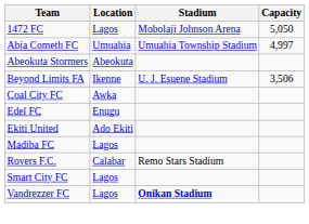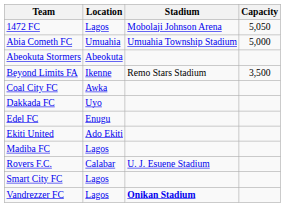 <table class="wikitable sortable">
 <tr>
 <th>Team</th>
 <th>Location</th>
 <th>Stadium</th>
 <th>Capacity</th>
 </tr>
 <tr>
 <td><a href='#'>1472 FC</a></td>
 <td><a href='#'>Lagos</a></td>
 <td><a href='#'>Mobolaji Johnson Arena</a></td>
 <td align="center">5,050</td>
 </tr>
 <tr>
 <td><a href='#'>Abia Cometh FC</a></td>
 <td><a href='#'>Umuahia</a></td>
 <td><a href='#'>Umuahia Township Stadium</a></td>
-<td align="center">4,997</td>
+<td align="center">5,000</td>
 </tr>
 <tr>
 <td><a href='#'>Abeokuta Stormers</a></td>
 <td><a href='#'>Abeokuta</a></td>
 <td></td>
 <td></td>
 </tr>
 <tr>
 <td><a href='#'>Beyond Limits FA</a></td>
 <td><a href='#'>Ikenne</a></td>
-<td><a href='#'>U. J. Esuene Stadium</a></td>
-<td align="center">3,506</td>
+<td>Remo Stars Stadium</td>
+<td align="center">3,500</td>
 </tr>
 <tr>
 <td><a href='#'>Coal City FC</a></td>
 <td><a href='#'>Awka</a></td>
+<td></td>
+<td></td>
+</tr>
+<tr>
+<td><a href='#'>Dakkada FC</a></td>
+<td><a href='#'>Uyo</a></td>
 <td></td>
 <td></td>
 </tr>
 <tr>
 <td><a href='#'>Edel FC</a></td>
 <td><a href='#'>Enugu</a></td>
 <td></td>
 <td></td>
 </tr>
 <tr>
 <td><a href='#'>Ekiti United</a></td>
 <td><a href='#'>Ado Ekiti</a></td>
 <td></td>
 <td></td>
 </tr>
 <tr>
 <td><a href='#'>Madiba FC</a></td>
 <td><a href='#'>Lagos</a></td>
 <td></td>
 <td></td>
 </tr>
 <tr>
 <td><a href='#'>Rovers F.C.</a></td>
 <td><a href='#'>Calabar</a></td>
-<td>Remo Stars Stadium</td>
+<td><a href='#'>U. J. Esuene Stadium</a></td>
 <td></td>
 </tr>
 <tr>
 <td><a href='#'>Smart City FC</a></td>
 <td><a href='#'>Lagos</a></td>
 <td></td>
 <td></td>
 </tr>
 <tr>
 <td><a href='#'>Vandrezzer FC</a></td>
 <td><a href='#'>Lagos</a></td>
 <td><strong><a href='#'>Onikan Stadium</a></strong></td>
 <td></td>
 </tr>
 </table>
